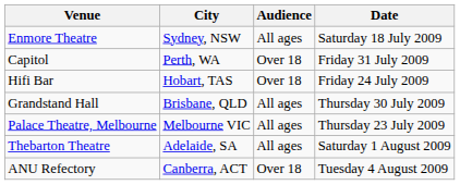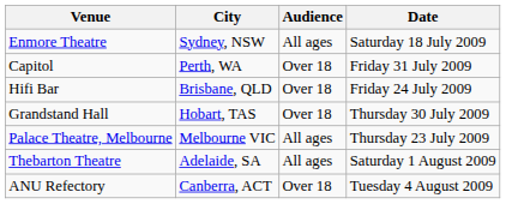 <table class="wikitable">
 <tr>
 <th>Venue</th>
 <th>City</th>
 <th>Audience</th>
 <th>Date</th>
 </tr>
 <tr>
 <td><a href='#'>Enmore Theatre</a></td>
 <td><a href='#'>Sydney</a>, NSW</td>
 <td>All ages</td>
 <td>Saturday 18 July 2009</td>
 </tr>
 <tr>
 <td>Capitol</td>
 <td><a href='#'>Perth</a>, WA</td>
 <td>Over 18</td>
 <td>Friday 31 July 2009</td>
 </tr>
 <tr>
 <td>Hifi Bar</td>
-<td><a href='#'>Hobart</a>, TAS</td>
+<td><a href='#'>Brisbane</a>, QLD</td>
 <td>Over 18</td>
 <td>Friday 24 July 2009</td>
 </tr>
 <tr>
 <td>Grandstand Hall</td>
-<td><a href='#'>Brisbane</a>, QLD</td>
-<td>All ages</td>
+<td><a href='#'>Hobart</a>, TAS</td>
+<td>Over 18</td>
 <td>Thursday 30 July 2009</td>
 </tr>
 <tr>
 <td><a href='#'>Palace Theatre, Melbourne</a></td>
 <td><a href='#'>Melbourne</a> VIC</td>
 <td>All ages</td>
 <td>Thursday 23 July 2009</td>
 </tr>
 <tr>
 <td><a href='#'>Thebarton Theatre</a></td>
 <td><a href='#'>Adelaide</a>, SA</td>
 <td>All ages</td>
 <td>Saturday 1 August 2009</td>
 </tr>
 <tr>
 <td>ANU Refectory</td>
 <td><a href='#'>Canberra</a>, ACT</td>
 <td>Over 18</td>
 <td>Tuesday 4 August 2009</td>
 </tr>
 </table>
